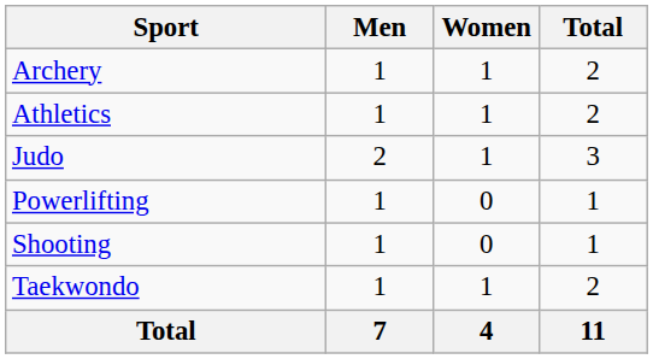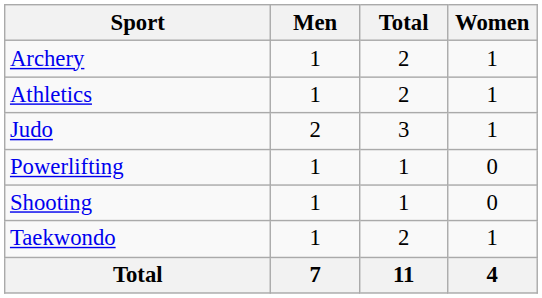 <table class="wikitable sortable" style="text-align:center;">
 <tr>
 <th width=180>Sport</th>
 <th width=55>Men</th>
+<th width=55>Total</th>
 <th width=55>Women</th>
-<th width=55>Total</th>
 </tr>
 <tr>
 <td align=left><a href='#'>Archery</a></td>
 <td>1</td>
+<td>2</td>
 <td>1</td>
-<td>2</td>
 </tr>
 <tr>
 <td align=left><a href='#'>Athletics</a></td>
 <td>1</td>
+<td>2</td>
 <td>1</td>
-<td>2</td>
 </tr>
 <tr>
 <td align=left><a href='#'>Judo</a></td>
 <td>2</td>
+<td>3</td>
 <td>1</td>
-<td>3</td>
 </tr>
 <tr>
 <td align=left><a href='#'>Powerlifting</a></td>
 <td>1</td>
+<td>1</td>
 <td>0</td>
-<td>1</td>
 </tr>
 <tr>
 <td align=left><a href='#'>Shooting</a></td>
 <td>1</td>
+<td>1</td>
 <td>0</td>
-<td>1</td>
 </tr>
 <tr>
 <td align=left><a href='#'>Taekwondo</a></td>
 <td>1</td>
+<td>2</td>
 <td>1</td>
-<td>2</td>
 </tr>
 <tr>
 <th>Total</th>
 <th>7</th>
+<th>11</th>
 <th>4</th>
-<th>11</th>
 </tr>
 </table>
